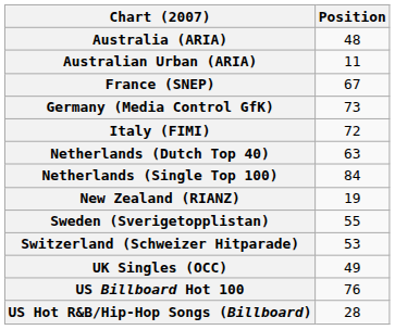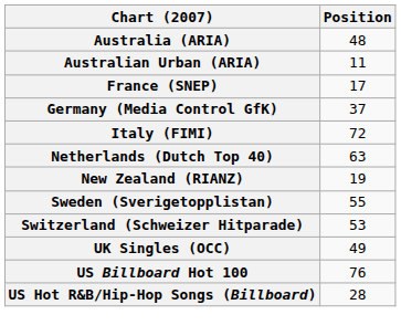 <table class="wikitable sortable plainrowheaders" style="text-align:center">
 <tr>
 <th scope="col">Chart (2007)</th>
 <th scope="col">Position</th>
 </tr>
 <tr>
 <th scope="row">Australia (ARIA)</th>
 <td>48</td>
 </tr>
 <tr>
 <th scope="row">Australian Urban (ARIA)</th>
 <td>11</td>
 </tr>
 <tr>
 <th scope="row">France (SNEP)</th>
-<td>67</td>
+<td>17</td>
 </tr>
 <tr>
 <th scope="row">Germany (Media Control GfK)</th>
-<td>73</td>
+<td>37</td>
 </tr>
 <tr>
 <th scope="row">Italy (FIMI)</th>
 <td>72</td>
 </tr>
 <tr>
 <th scope="row">Netherlands (Dutch Top 40)</th>
 <td>63</td>
-</tr>
-<tr>
-<th scope="row">Netherlands (Single Top 100)</th>
-<td>84</td>
 </tr>
 <tr>
 <th scope="row">New Zealand (RIANZ)</th>
 <td>19</td>
 </tr>
 <tr>
 <th scope="row">Sweden (Sverigetopplistan)</th>
 <td>55</td>
 </tr>
 <tr>
 <th scope="row">Switzerland (Schweizer Hitparade)</th>
 <td>53</td>
 </tr>
 <tr>
 <th scope="row">UK Singles (OCC)</th>
 <td>49</td>
 </tr>
 <tr>
 <th scope="row">US <em>Billboard</em> Hot 100</th>
 <td>76</td>
 </tr>
 <tr>
 <th scope="row">US Hot R&B/Hip-Hop Songs (<em>Billboard</em>)</th>
 <td>28</td>
 </tr>
 </table>
